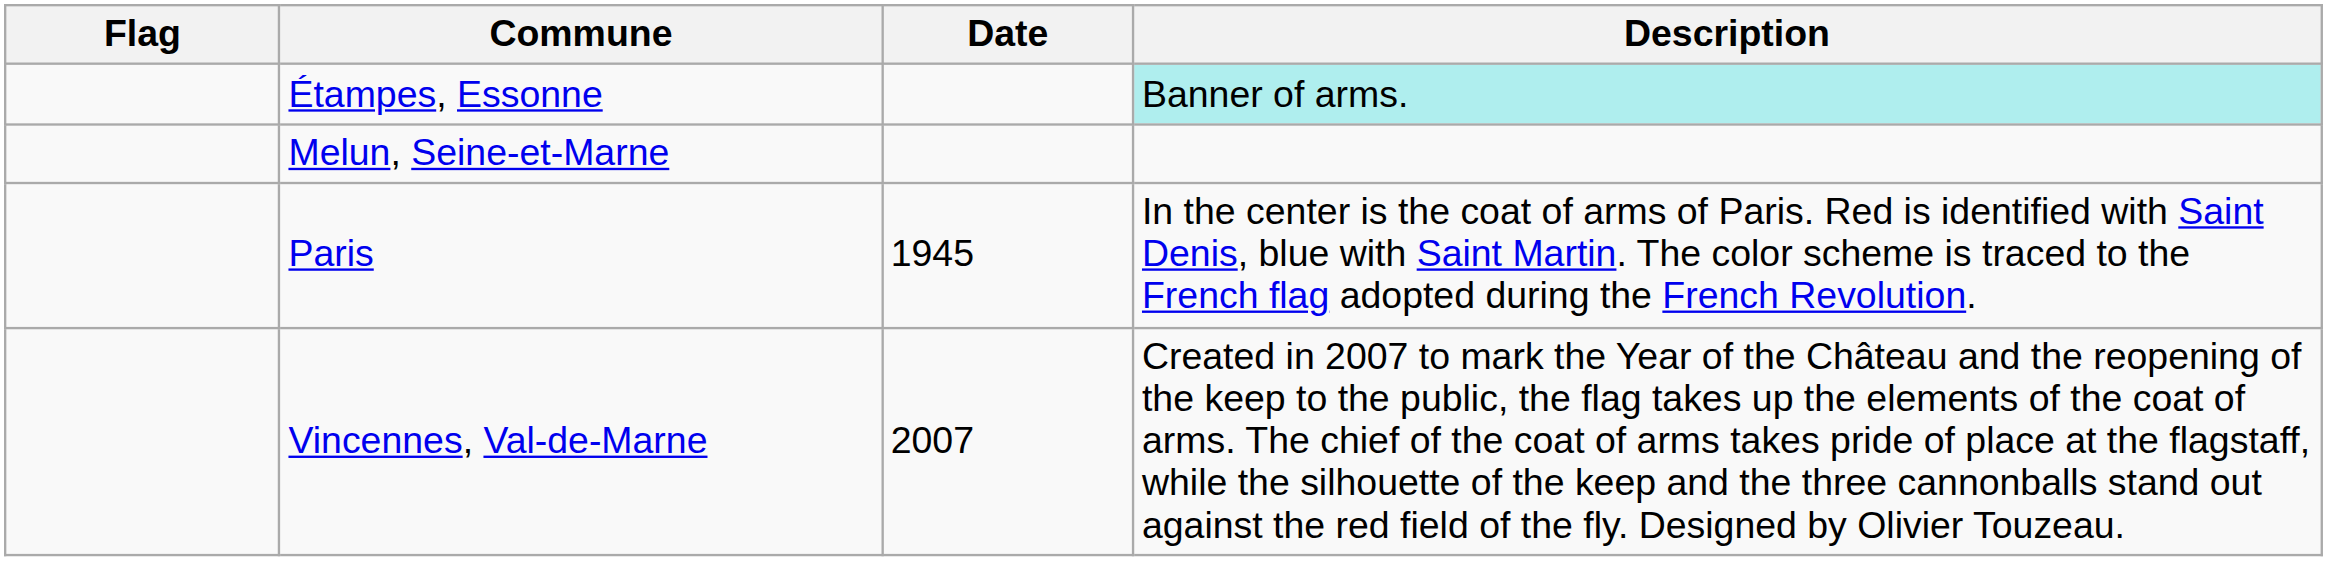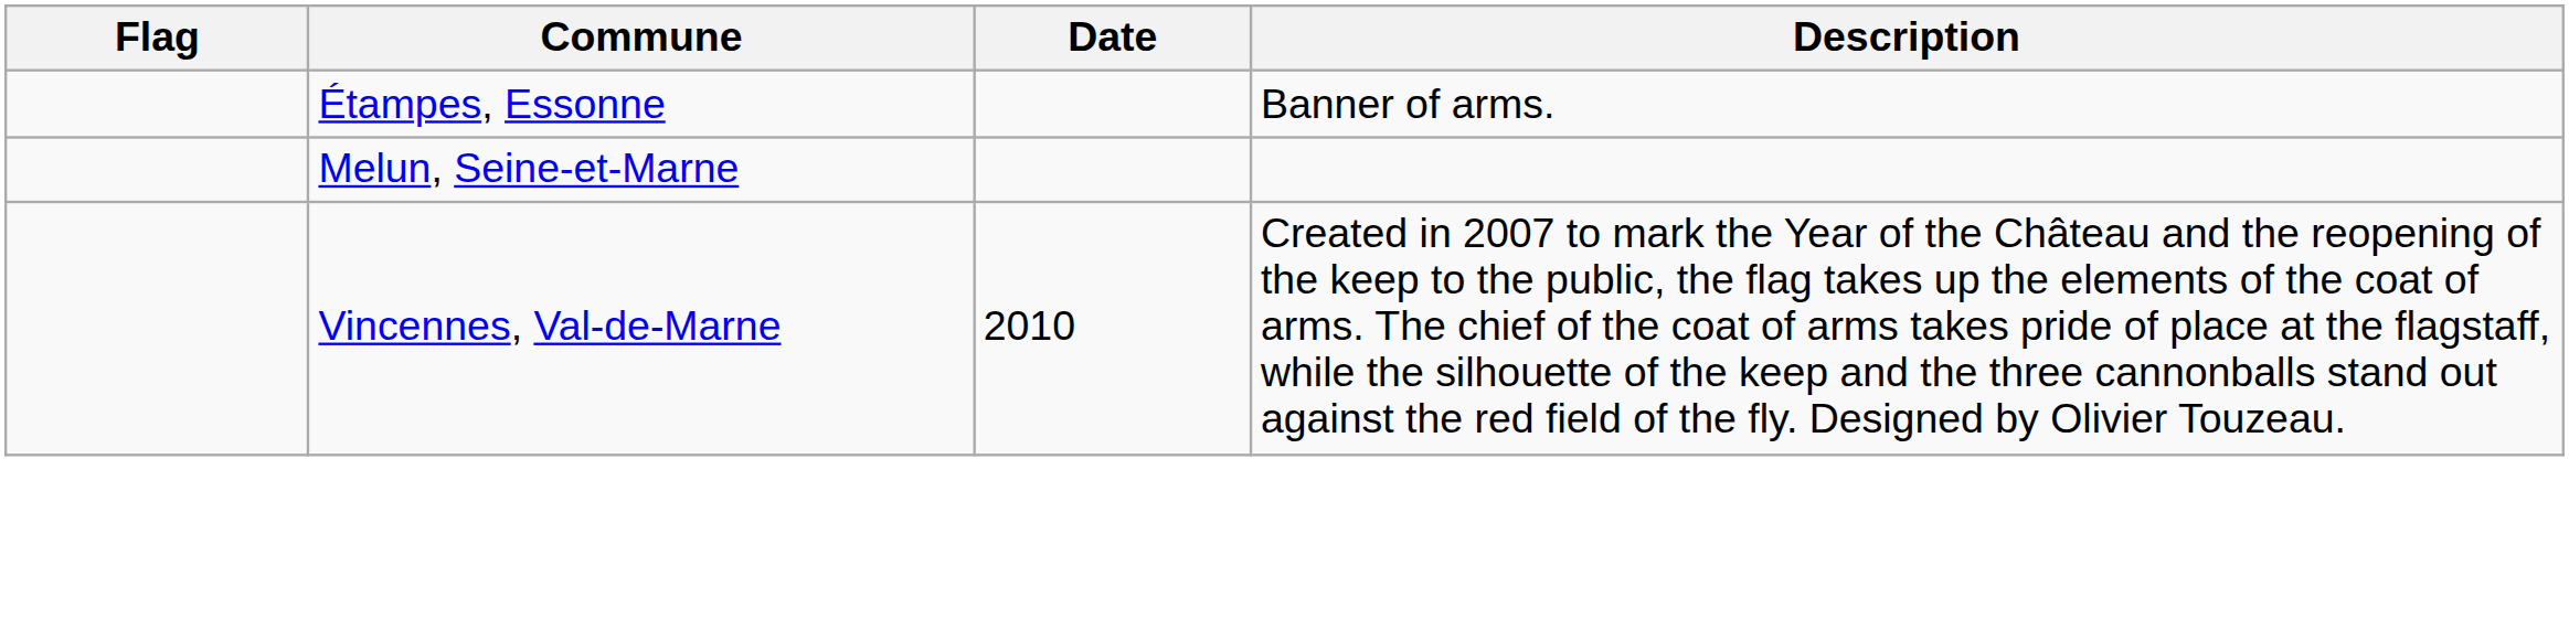 <table class="wikitable">
 <tr style="background:#efefef;">
 <th style="width:110px;">Flag</th>
 <th style="width:250px;">Commune</th>
 <th style="width:100px;">Date</th>
 <th style="width:500px;">Description</th>
 </tr>
 <tr>
 <td></td>
 <td><a href='#'>Étampes</a>, <a href='#'>Essonne</a></td>
 <td></td>
-<td style="background: paleturquoise;">Banner of arms.</td>
+<td>Banner of arms.</td>
 </tr>
 <tr>
 <td></td>
 <td><a href='#'>Melun</a>, <a href='#'>Seine-et-Marne</a></td>
 <td></td>
 <td></td>
 </tr>
 <tr>
 <td></td>
-<td><a href='#'>Paris</a></td>
-<td>1945</td>
-<td> In the center is the coat of arms of Paris. Red is identified with <a href='#'>Saint Denis</a>, blue with <a href='#'>Saint Martin</a>. The color scheme is traced to the <a href='#'>French flag</a> adopted during the <a href='#'>French Revolution</a>.</td>
-</tr>
-<tr>
-<td></td>
 <td><a href='#'>Vincennes</a>, <a href='#'>Val-de-Marne</a></td>
-<td>2007</td>
+<td>2010</td>
 <td>Created in 2007 to mark the Year of the Château and the reopening of the keep to the public, the flag takes up the elements of the coat of arms. The chief of the coat of arms takes pride of place at the flagstaff, while the silhouette of the keep and the three cannonballs stand out against the red field of the fly. Designed by Olivier Touzeau.</td>
 </tr>
 </table>
